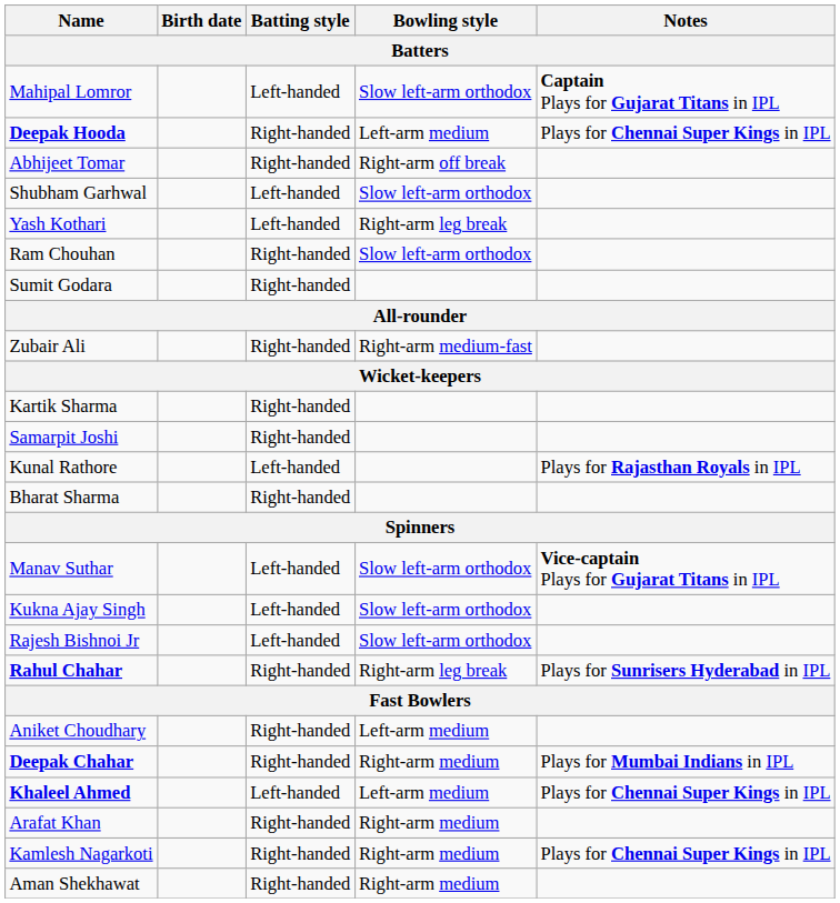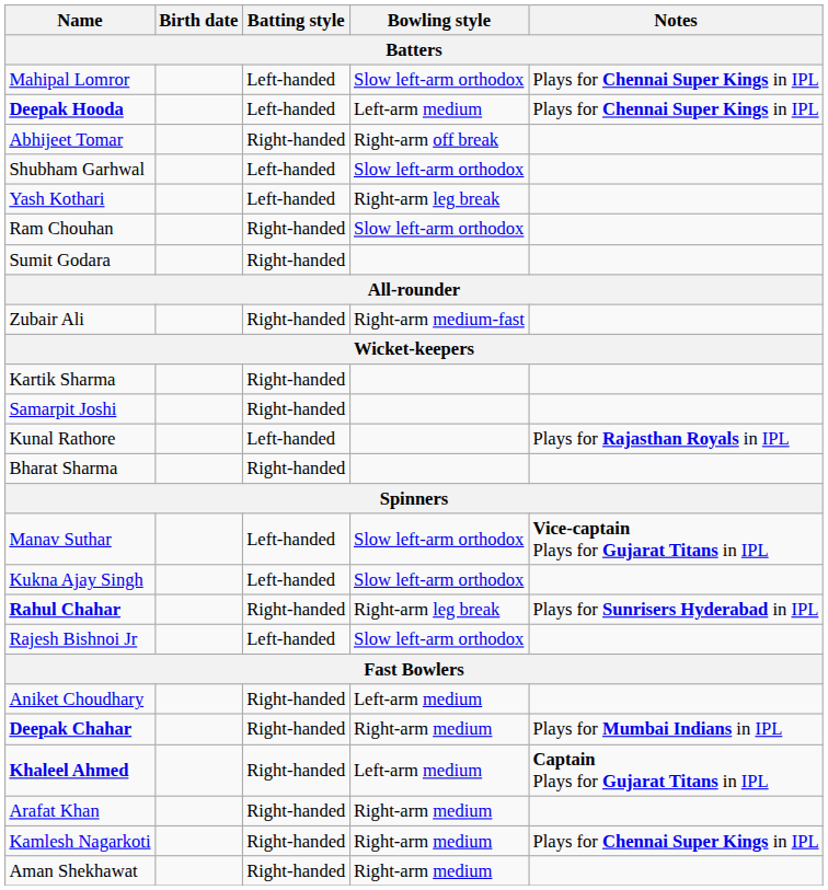 <table class="wikitable" style="font-size:95%;">
 <tr>
 <th scope="col">Name</th>
 <th scope="col">Birth date</th>
 <th scope="col">Batting style</th>
 <th scope="col">Bowling style</th>
 <th scope="col">Notes</th>
 </tr>
 <tr>
 <th scope="col" colspan="5">Batters</th>
 </tr>
 <tr>
 <td><a href='#'>Mahipal Lomror</a></td>
 <td></td>
 <td>Left-handed</td>
 <td><a href='#'>Slow left-arm orthodox</a></td>
-<td><strong>Captain</strong> <br> Plays for <strong><a href='#'>Gujarat Titans</a></strong> in <a href='#'>IPL</a></td>
+<td>Plays for <strong><a href='#'>Chennai Super Kings</a></strong> in <a href='#'>IPL</a></td>
 </tr>
 <tr>
 <td><strong><a href='#'>Deepak Hooda</a></strong></td>
 <td></td>
-<td>Right-handed</td>
+<td>Left-handed</td>
 <td>Left-arm <a href='#'>medium</a></td>
 <td>Plays for <strong><a href='#'>Chennai Super Kings</a></strong> in <a href='#'>IPL</a></td>
 </tr>
 <tr>
 <td><a href='#'>Abhijeet Tomar</a></td>
 <td></td>
 <td>Right-handed</td>
 <td>Right-arm <a href='#'>off break</a></td>
 <td></td>
 </tr>
 <tr>
 <td>Shubham Garhwal</td>
 <td></td>
 <td>Left-handed</td>
 <td><a href='#'>Slow left-arm orthodox</a></td>
 <td></td>
 </tr>
 <tr>
 <td><a href='#'>Yash Kothari</a></td>
 <td></td>
 <td>Left-handed</td>
 <td>Right-arm <a href='#'>leg break</a></td>
 <td></td>
 </tr>
 <tr>
 <td>Ram Chouhan</td>
 <td></td>
 <td>Right-handed</td>
 <td><a href='#'>Slow left-arm orthodox</a></td>
 <td></td>
 </tr>
 <tr>
 <td>Sumit Godara</td>
 <td></td>
 <td>Right-handed</td>
 <td></td>
 <td></td>
 </tr>
 <tr>
 <th scope="col" colspan="5">All-rounder</th>
 </tr>
 <tr>
 <td>Zubair Ali</td>
 <td></td>
 <td>Right-handed</td>
 <td>Right-arm <a href='#'>medium-fast</a></td>
 <td></td>
 </tr>
 <tr>
 <th scope="col" colspan="5">Wicket-keepers</th>
 </tr>
 <tr>
 <td>Kartik Sharma</td>
 <td></td>
 <td>Right-handed</td>
 <td></td>
 <td></td>
 </tr>
 <tr>
 <td><a href='#'>Samarpit Joshi</a></td>
 <td></td>
 <td>Right-handed</td>
 <td></td>
 <td></td>
 </tr>
 <tr>
 <td>Kunal Rathore</td>
 <td></td>
 <td>Left-handed</td>
 <td></td>
 <td>Plays for <strong><a href='#'>Rajasthan Royals</a></strong> in <a href='#'>IPL</a></td>
 </tr>
 <tr>
 <td>Bharat Sharma</td>
 <td></td>
 <td>Right-handed</td>
 <td></td>
 <td></td>
 </tr>
 <tr>
 <th scope="col" colspan="5">Spinners</th>
 </tr>
 <tr>
 <td><a href='#'>Manav Suthar</a></td>
 <td></td>
 <td>Left-handed</td>
 <td><a href='#'>Slow left-arm orthodox</a></td>
 <td><strong>Vice-captain</strong> <br> Plays for <strong><a href='#'>Gujarat Titans</a></strong> in <a href='#'>IPL</a></td>
 </tr>
 <tr>
 <td><a href='#'>Kukna Ajay Singh</a></td>
 <td></td>
 <td>Left-handed</td>
 <td><a href='#'>Slow left-arm orthodox</a></td>
 <td></td>
 </tr>
 <tr>
+<td><strong><a href='#'>Rahul Chahar</a></strong></td>
+<td></td>
+<td>Right-handed</td>
+<td>Right-arm <a href='#'>leg break</a></td>
+<td>Plays for <strong><a href='#'>Sunrisers Hyderabad</a></strong> in <a href='#'>IPL</a></td>
+</tr>
+<tr>
 <td><a href='#'>Rajesh Bishnoi Jr</a></td>
 <td></td>
 <td>Left-handed</td>
 <td><a href='#'>Slow left-arm orthodox</a></td>
 <td></td>
-</tr>
-<tr>
-<td><strong><a href='#'>Rahul Chahar</a></strong></td>
-<td></td>
-<td>Right-handed</td>
-<td>Right-arm <a href='#'>leg break</a></td>
-<td>Plays for <strong><a href='#'>Sunrisers Hyderabad</a></strong> in <a href='#'>IPL</a></td>
 </tr>
 <tr>
 <th scope="col" colspan="5">Fast Bowlers</th>
 </tr>
 <tr>
 <td><a href='#'>Aniket Choudhary</a></td>
 <td></td>
 <td>Right-handed</td>
 <td>Left-arm <a href='#'>medium</a></td>
 <td></td>
 </tr>
 <tr>
 <td><strong><a href='#'>Deepak Chahar</a></strong></td>
 <td></td>
 <td>Right-handed</td>
 <td>Right-arm <a href='#'>medium</a></td>
 <td>Plays for <strong><a href='#'>Mumbai Indians</a></strong> in <a href='#'>IPL</a></td>
 </tr>
 <tr>
 <td><strong><a href='#'>Khaleel Ahmed</a></strong></td>
 <td></td>
-<td>Left-handed</td>
+<td>Right-handed</td>
 <td>Left-arm <a href='#'>medium</a></td>
-<td>Plays for <strong><a href='#'>Chennai Super Kings</a></strong> in <a href='#'>IPL</a></td>
+<td><strong>Captain</strong> <br> Plays for <strong><a href='#'>Gujarat Titans</a></strong> in <a href='#'>IPL</a></td>
 </tr>
 <tr>
 <td><a href='#'>Arafat Khan</a></td>
 <td></td>
 <td>Right-handed</td>
 <td>Right-arm <a href='#'>medium</a></td>
 <td></td>
 </tr>
 <tr>
 <td><a href='#'>Kamlesh Nagarkoti</a></td>
 <td></td>
 <td>Right-handed</td>
 <td>Right-arm <a href='#'>medium</a></td>
 <td>Plays for <strong><a href='#'>Chennai Super Kings</a></strong> in <a href='#'>IPL</a></td>
 </tr>
 <tr>
 <td>Aman Shekhawat</td>
 <td></td>
 <td>Right-handed</td>
 <td>Right-arm <a href='#'>medium</a></td>
 <td></td>
 </tr>
 </table>
